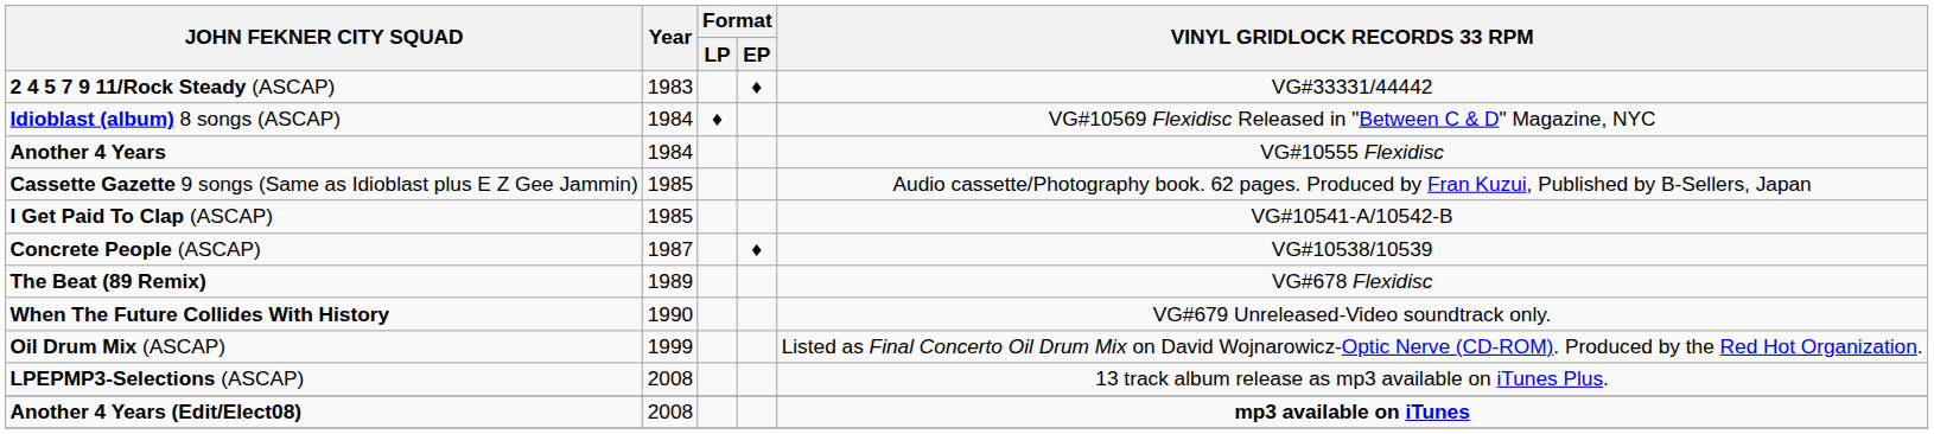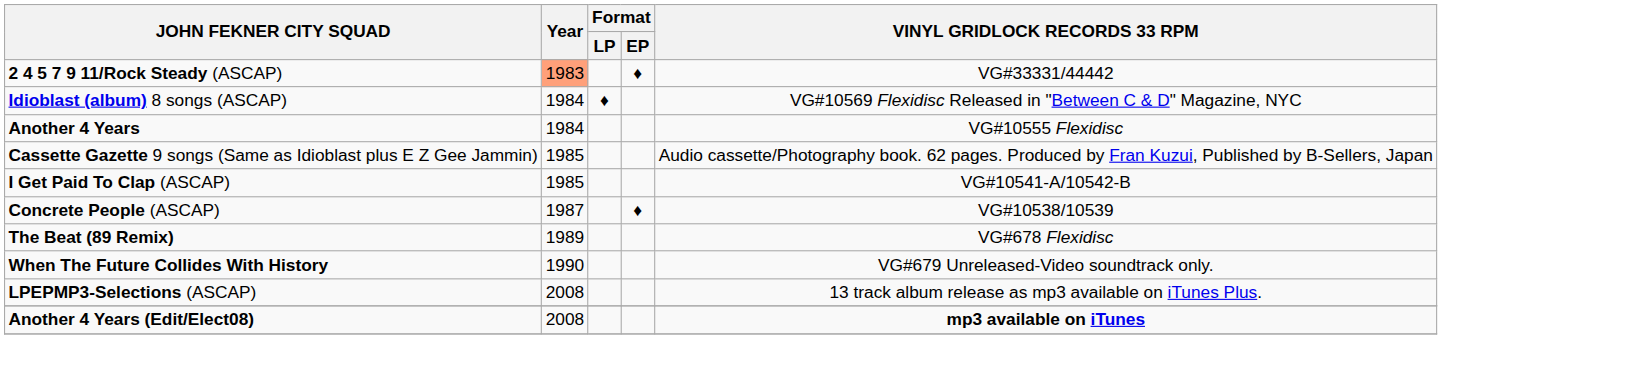 <table class="wikitable" style="text-align:center;">
 <tr>
 <th rowspan=2>JOHN FEKNER CITY SQUAD</th>
 <th rowspan=2>Year</th>
 <th colspan=2>Format</th>
 <th rowspan=2>VINYL GRIDLOCK RECORDS 33 RPM</th>
 </tr>
 <tr>
 <th>LP</th>
 <th>EP</th>
 </tr>
 <tr>
 <td align=left><strong>2 4 5 7 9 11/Rock Steady</strong> (ASCAP)</td>
-<td>1983</td>
+<td style="background: lightsalmon;">1983</td>
 <td></td>
 <td>♦</td>
 <td>VG#33331/44442</td>
 </tr>
 <tr>
 <td align=left><strong><a href='#'>Idioblast (album)</a></strong> 8 songs (ASCAP)</td>
 <td>1984</td>
 <td>♦</td>
 <td></td>
 <td>VG#10569  <em>Flexidisc</em> Released in "<a href='#'>Between C & D</a>" Magazine, NYC</td>
 </tr>
 <tr>
 <td align=left><strong>Another 4 Years</strong></td>
 <td>1984</td>
 <td></td>
 <td></td>
 <td>VG#10555  <em>Flexidisc</em></td>
 </tr>
 <tr>
 <td align=left><strong>Cassette Gazette</strong> 9 songs (Same as Idioblast plus E Z Gee Jammin)</td>
 <td>1985</td>
 <td></td>
 <td></td>
 <td>Audio cassette/Photography book. 62 pages. Produced by <a href='#'>Fran Kuzui</a>, Published by B-Sellers, Japan</td>
 </tr>
 <tr>
 <td align=left><strong>I Get Paid To Clap</strong> (ASCAP)</td>
 <td>1985</td>
 <td></td>
 <td></td>
 <td>VG#10541-A/10542-B</td>
 </tr>
 <tr>
 <td align=left><strong>Concrete People</strong> (ASCAP)</td>
 <td>1987</td>
 <td></td>
 <td>♦</td>
 <td>VG#10538/10539</td>
 </tr>
 <tr>
 <td align=left><strong>The Beat (89 Remix)</strong></td>
 <td>1989</td>
 <td></td>
 <td></td>
 <td>VG#678  <em>Flexidisc</em></td>
 </tr>
 <tr>
 <td align=left><strong>When The Future Collides With History</strong></td>
 <td>1990</td>
 <td></td>
 <td></td>
 <td>VG#679 Unreleased-Video soundtrack only.</td>
 </tr>
 <tr>
-<td align=left><strong>Oil Drum Mix</strong> (ASCAP)</td>
-<td>1999</td>
-<td></td>
-<td></td>
-<td>Listed as <em>Final Concerto Oil Drum Mix</em> on David Wojnarowicz-<a href='#'>Optic Nerve (CD-ROM)</a>. Produced by the <a href='#'>Red Hot Organization</a>.</td>
-</tr>
-<tr>
 <td align=left><strong>LPEPMP3-Selections</strong> (ASCAP)</td>
 <td>2008</td>
 <td></td>
 <td></td>
 <td>13 track album release as mp3 available on <a href='#'>iTunes Plus</a>.</td>
 </tr>
 <tr>
 </tr>
 <tr>
 <td align=left><strong>Another 4 Years (Edit/Elect08)</strong></td>
 <td>2008</td>
 <td></td>
 <td></td>
 <td><strong>mp3 available on <a href='#'>iTunes</a></strong></td>
 </tr>
 <tr>
 </tr>
 </table>
